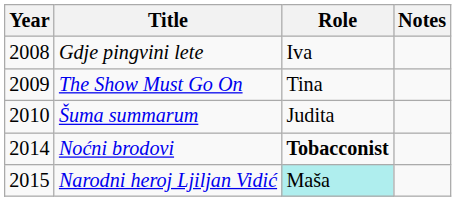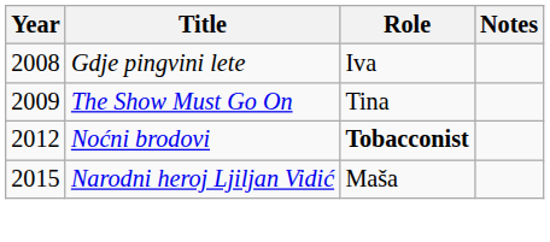 <table class="wikitable sortable">
 <tr>
 <th>Year</th>
 <th>Title</th>
 <th>Role</th>
 <th class="unsortable">Notes</th>
 </tr>
 <tr>
 <td>2008</td>
 <td><em>Gdje pingvini lete</em></td>
 <td>Iva</td>
 <td></td>
 </tr>
 <tr>
 <td>2009</td>
 <td><em><a href='#'>The Show Must Go On</a></em></td>
 <td>Tina</td>
 <td></td>
 </tr>
 <tr>
-<td>2010</td>
-<td><em><a href='#'>Šuma summarum</a></em></td>
-<td>Judita</td>
-<td></td>
-</tr>
-<tr>
-<td>2014</td>
+<td>2012</td>
 <td><em><a href='#'>Noćni brodovi</a></em></td>
 <td><strong>Tobacconist</strong></td>
 <td></td>
 </tr>
 <tr>
 <td>2015</td>
 <td><em><a href='#'>Narodni heroj Ljiljan Vidić</a></em></td>
-<td style="background: paleturquoise;">Maša</td>
+<td>Maša</td>
 <td></td>
 </tr>
 </table>
